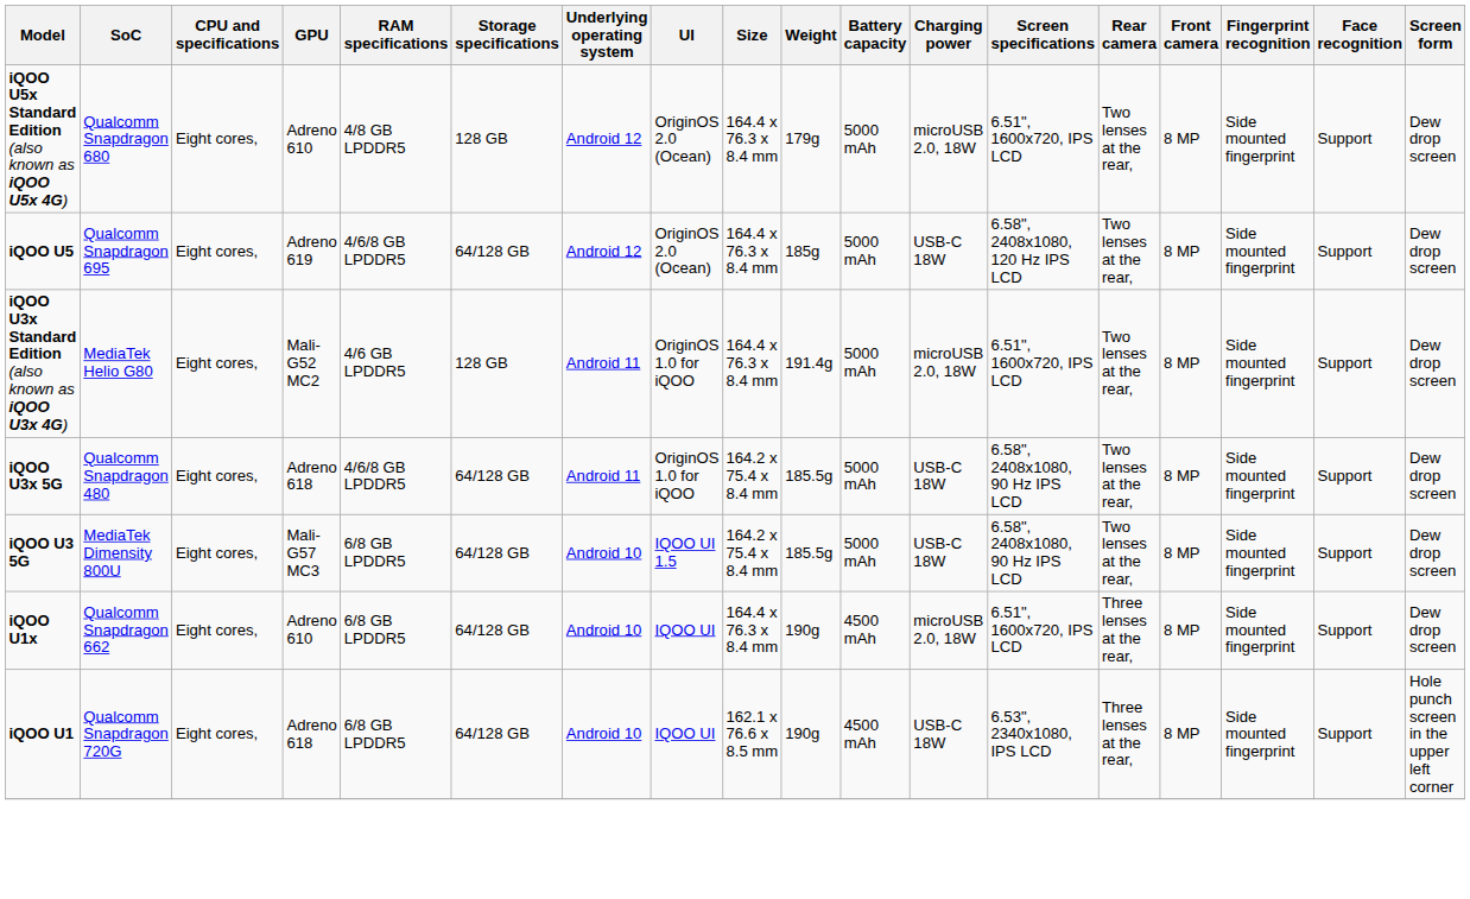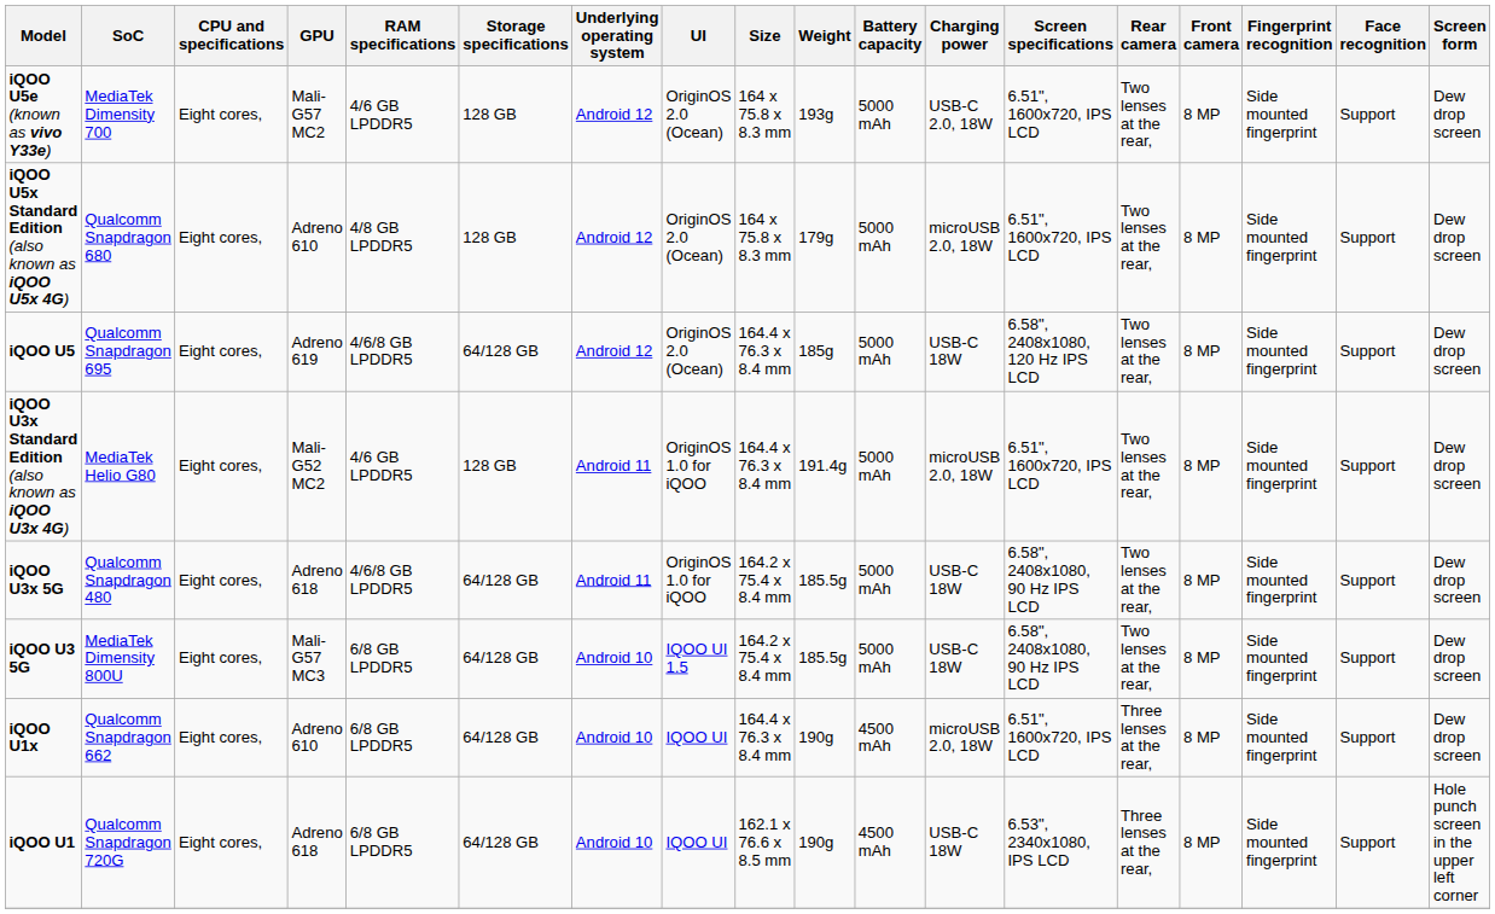 <table class="wikitable">
 <tr>
 <th>Model</th>
 <th>SoC</th>
 <th>CPU and specifications</th>
 <th>GPU</th>
 <th>RAM specifications</th>
 <th>Storage specifications</th>
 <th>Underlying operating system</th>
 <th>UI</th>
 <th>Size</th>
 <th>Weight</th>
 <th>Battery capacity</th>
 <th>Charging power</th>
 <th>Screen specifications</th>
 <th>Rear camera</th>
 <th>Front camera</th>
 <th>Fingerprint recognition</th>
 <th>Face recognition</th>
 <th>Screen form</th>
 </tr>
 <tr>
+<td><strong>iQOO U5e</strong> <em>(known as <strong>vivo Y33e</strong>)</em></td>
+<td><a href='#'>MediaTek</a> <a href='#'>Dimensity 700</a></td>
+<td>Eight cores,<br></td>
+<td>Mali-G57 MC2</td>
+<td>4/6 GB LPDDR5</td>
+<td>128 GB<br></td>
+<td><a href='#'>Android 12</a></td>
+<td>OriginOS 2.0 (Ocean)</td>
+<td>164 x 75.8 x 8.3 mm</td>
+<td>193g</td>
+<td>5000 mAh</td>
+<td>USB-C 2.0, 18W</td>
+<td>6.51", 1600x720, IPS LCD</td>
+<td>Two lenses at the rear,<br></td>
+<td>8 MP</td>
+<td>Side mounted fingerprint</td>
+<td>Support</td>
+<td>Dew drop screen</td>
+</tr>
+<tr>
 <td><strong>iQOO U5x Standard Edition</strong> <em>(also known as <strong>iQOO U5x 4G</strong>)</em></td>
 <td><a href='#'>Qualcomm Snapdragon 680</a></td>
 <td>Eight cores,<br></td>
 <td>Adreno 610</td>
 <td>4/8 GB LPDDR5</td>
 <td>128 GB<br></td>
 <td><a href='#'>Android 12</a></td>
 <td>OriginOS 2.0 (Ocean)</td>
-<td>164.4 x 76.3 x 8.4 mm</td>
+<td>164 x 75.8 x 8.3 mm</td>
 <td>179g</td>
 <td>5000 mAh</td>
 <td>microUSB 2.0, 18W</td>
 <td>6.51", 1600x720, IPS LCD</td>
 <td>Two lenses at the rear,<br></td>
 <td>8 MP</td>
 <td>Side mounted fingerprint</td>
 <td>Support</td>
 <td>Dew drop screen</td>
 </tr>
 <tr>
 <td><strong>iQOO U5</strong></td>
 <td><a href='#'>Qualcomm Snapdragon 695</a></td>
 <td>Eight cores,<br></td>
 <td>Adreno 619</td>
 <td>4/6/8 GB LPDDR5</td>
 <td>64/128 GB<br></td>
 <td><a href='#'>Android 12</a></td>
 <td>OriginOS 2.0 (Ocean)</td>
 <td>164.4 x 76.3 x 8.4 mm</td>
 <td>185g</td>
 <td>5000 mAh</td>
 <td>USB-C 18W</td>
 <td>6.58", 2408x1080, 120 Hz IPS LCD</td>
 <td>Two lenses at the rear,<br></td>
 <td>8 MP</td>
 <td>Side mounted fingerprint</td>
 <td>Support</td>
 <td>Dew drop screen</td>
 </tr>
 <tr>
 <td><strong>iQOO U3x Standard Edition</strong> <em>(also known as <strong>iQOO U3x 4G</strong>)</em></td>
 <td><a href='#'>MediaTek</a> <a href='#'>Helio G80</a></td>
 <td>Eight cores,<br></td>
 <td>Mali-G52 MC2</td>
 <td>4/6 GB LPDDR5</td>
 <td>128 GB<br></td>
 <td><a href='#'>Android 11</a></td>
 <td>OriginOS 1.0 for iQOO</td>
 <td>164.4 x 76.3 x 8.4 mm</td>
 <td>191.4g</td>
 <td>5000 mAh</td>
 <td>microUSB 2.0, 18W</td>
 <td>6.51", 1600x720, IPS LCD</td>
 <td>Two lenses at the rear,<br></td>
 <td>8 MP</td>
 <td>Side mounted fingerprint</td>
 <td>Support</td>
 <td>Dew drop screen</td>
 </tr>
 <tr>
 <td><strong>iQOO U3x 5G</strong></td>
 <td><a href='#'>Qualcomm Snapdragon 480</a></td>
 <td>Eight cores,<br></td>
 <td>Adreno 618</td>
 <td>4/6/8 GB LPDDR5</td>
 <td>64/128 GB<br></td>
 <td><a href='#'>Android 11</a></td>
 <td>OriginOS 1.0 for iQOO</td>
 <td>164.2 x 75.4 x 8.4 mm</td>
 <td>185.5g</td>
 <td>5000 mAh</td>
 <td>USB-C 18W</td>
 <td>6.58", 2408x1080, 90 Hz IPS LCD</td>
 <td>Two lenses at the rear,<br></td>
 <td>8 MP</td>
 <td>Side mounted fingerprint</td>
 <td>Support</td>
 <td>Dew drop screen</td>
 </tr>
 <tr>
 <td><strong>iQOO U3 5G</strong></td>
 <td><a href='#'>MediaTek</a> <a href='#'>Dimensity 800U</a></td>
 <td>Eight cores,<br></td>
 <td>Mali-G57 MC3</td>
 <td>6/8 GB LPDDR5</td>
 <td>64/128 GB<br></td>
 <td><a href='#'>Android 10</a></td>
 <td><a href='#'>IQOO UI 1.5</a></td>
 <td>164.2 x 75.4 x 8.4 mm</td>
 <td>185.5g</td>
 <td>5000 mAh</td>
 <td>USB-C 18W</td>
 <td>6.58", 2408x1080, 90 Hz IPS LCD</td>
 <td>Two lenses at the rear,<br></td>
 <td>8 MP</td>
 <td>Side mounted fingerprint</td>
 <td>Support</td>
 <td>Dew drop screen</td>
 </tr>
 <tr>
 <td><strong>iQOO U1x</strong></td>
 <td><a href='#'>Qualcomm Snapdragon 662</a></td>
 <td>Eight cores,<br></td>
 <td>Adreno 610</td>
 <td>6/8 GB LPDDR5</td>
 <td>64/128 GB<br></td>
 <td><a href='#'>Android 10</a></td>
 <td><a href='#'>IQOO UI</a></td>
 <td>164.4 x 76.3 x 8.4 mm</td>
 <td>190g</td>
 <td>4500 mAh</td>
 <td>microUSB 2.0, 18W</td>
 <td>6.51", 1600x720, IPS LCD</td>
 <td>Three lenses at the rear,<br></td>
 <td>8 MP</td>
 <td>Side mounted fingerprint</td>
 <td>Support</td>
 <td>Dew drop screen</td>
 </tr>
 <tr>
 <td><strong>iQOO U1</strong></td>
 <td><a href='#'>Qualcomm Snapdragon 720G</a></td>
 <td>Eight cores,<br></td>
 <td>Adreno 618</td>
 <td>6/8 GB LPDDR5</td>
 <td>64/128 GB<br></td>
 <td><a href='#'>Android 10</a></td>
 <td><a href='#'>IQOO UI</a></td>
 <td>162.1 x 76.6 x 8.5 mm</td>
 <td>190g</td>
 <td>4500 mAh</td>
 <td>USB-C 18W</td>
 <td>6.53", 2340x1080, IPS LCD</td>
 <td>Three lenses at the rear,<br></td>
 <td>8 MP</td>
 <td>Side mounted fingerprint</td>
 <td>Support</td>
 <td>Hole punch screen in the upper left corner</td>
 </tr>
 <tr>
 </tr>
 </table>
